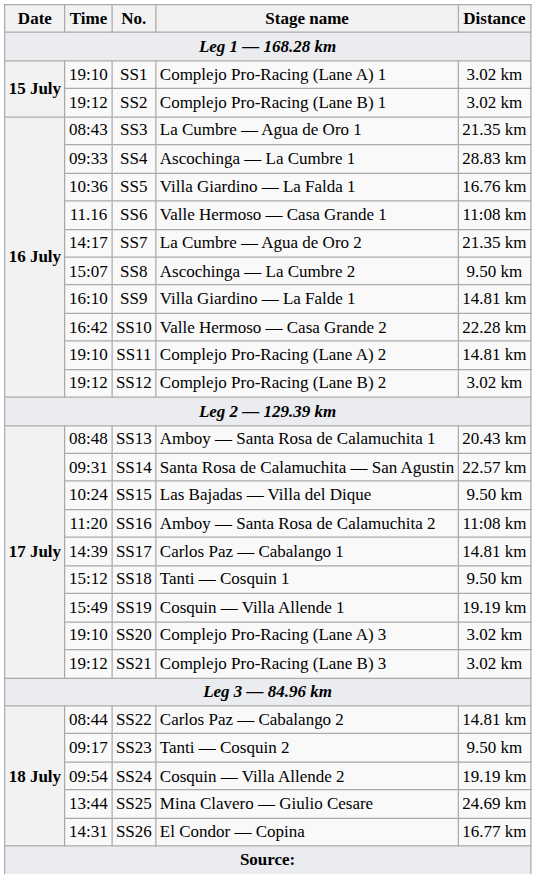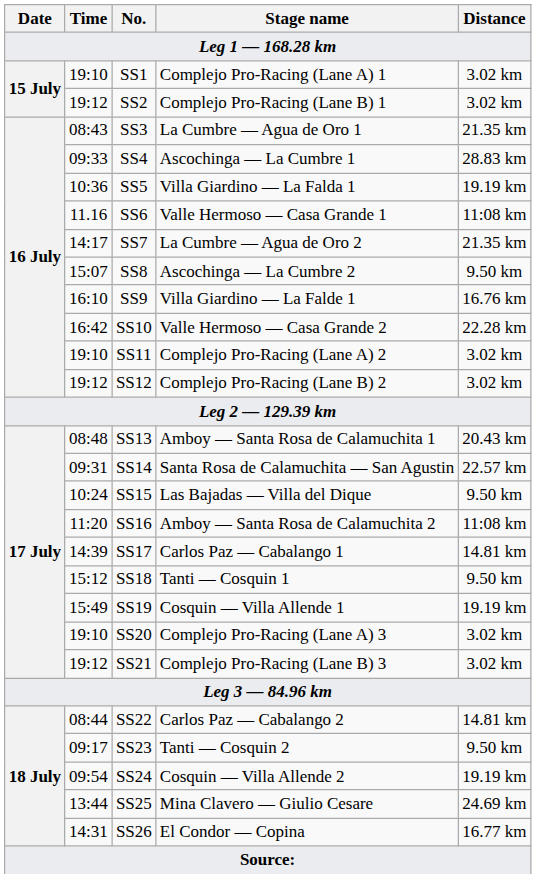 <table class="wikitable" style="font-size: 85%;">
 <tr>
 <th>Date</th>
 <th>Time</th>
 <th>No.</th>
 <th>Stage name</th>
 <th>Distance</th>
 </tr>
 <tr>
 <td style="background-color:#EAECF0; text-align:center" colspan="5"><strong><em>Leg 1 — 168.28 km</em></strong></td>
 </tr>
 <tr>
 <th rowspan="2">15 July</th>
 <td align="center">19:10</td>
 <td align="center">SS1</td>
 <td>Complejo Pro-Racing (Lane A) 1</td>
 <td align="center">3.02 km</td>
 </tr>
 <tr>
 <td align="center">19:12</td>
 <td align="center">SS2</td>
 <td>Complejo Pro-Racing (Lane B) 1</td>
 <td align="center">3.02 km</td>
 </tr>
 <tr>
 <th rowspan="10">16 July</th>
 <td align="center">08:43</td>
 <td align="center">SS3</td>
 <td>La Cumbre — Agua de Oro 1</td>
 <td align="center">21.35 km</td>
 </tr>
 <tr>
 <td align="center">09:33</td>
 <td align="center">SS4</td>
 <td>Ascochinga — La Cumbre 1</td>
 <td align="center">28.83 km</td>
 </tr>
 <tr>
 <td align="center">10:36</td>
 <td align="center">SS5</td>
 <td>Villa Giardino — La Falda 1</td>
-<td align="center">16.76 km</td>
+<td align="center">19.19 km</td>
 </tr>
 <tr>
 <td align="center">11.16</td>
 <td align="center">SS6</td>
 <td>Valle Hermoso — Casa Grande 1</td>
 <td align="center">11:08 km</td>
 </tr>
 <tr>
 <td align="center">14:17</td>
 <td align="center">SS7</td>
 <td>La Cumbre — Agua de Oro 2</td>
 <td align="center">21.35 km</td>
 </tr>
 <tr>
 <td align="center">15:07</td>
 <td align="center">SS8</td>
 <td>Ascochinga — La Cumbre 2</td>
 <td align="center">9.50 km</td>
 </tr>
 <tr>
 <td align="center">16:10</td>
 <td align="center">SS9</td>
 <td>Villa Giardino — La Falde 1</td>
-<td align="center">14.81 km</td>
+<td align="center">16.76 km</td>
 </tr>
 <tr>
 <td align="center">16:42</td>
 <td align="center">SS10</td>
 <td>Valle Hermoso — Casa Grande 2</td>
 <td align="center">22.28 km</td>
 </tr>
 <tr>
 <td align="center">19:10</td>
 <td align="center">SS11</td>
 <td>Complejo Pro-Racing (Lane A) 2</td>
-<td align="center">14.81 km</td>
+<td align="center">3.02 km</td>
 </tr>
 <tr>
 <td align="center">19:12</td>
 <td align="center">SS12</td>
 <td>Complejo Pro-Racing (Lane B) 2</td>
 <td align="center">3.02 km</td>
 </tr>
 <tr>
 <td style="background-color:#EAECF0; text-align:center" colspan="5"><strong><em>Leg 2 — 129.39 km</em></strong></td>
 </tr>
 <tr>
 <th rowspan="9">17 July</th>
 <td align="center">08:48</td>
 <td align="center">SS13</td>
 <td>Amboy — Santa Rosa de Calamuchita 1</td>
 <td align="center">20.43 km</td>
 </tr>
 <tr>
 <td align="center">09:31</td>
 <td align="center">SS14</td>
 <td>Santa Rosa de Calamuchita — San Agustin</td>
 <td align="center">22.57 km</td>
 </tr>
 <tr>
 <td align="center">10:24</td>
 <td align="center">SS15</td>
 <td>Las Bajadas — Villa del Dique</td>
 <td align="center">9.50 km</td>
 </tr>
 <tr>
 <td align="center">11:20</td>
 <td align="center">SS16</td>
 <td>Amboy — Santa Rosa de Calamuchita 2</td>
 <td align="center">11:08 km</td>
 </tr>
 <tr>
 <td align="center">14:39</td>
 <td align="center">SS17</td>
 <td>Carlos Paz — Cabalango 1</td>
 <td align="center">14.81 km</td>
 </tr>
 <tr>
 <td align="center">15:12</td>
 <td align="center">SS18</td>
 <td>Tanti — Cosquin 1</td>
 <td align="center">9.50 km</td>
 </tr>
 <tr>
 <td align="center">15:49</td>
 <td align="center">SS19</td>
 <td>Cosquin — Villa Allende 1</td>
 <td align="center">19.19 km</td>
 </tr>
 <tr>
 <td align="center">19:10</td>
 <td align="center">SS20</td>
 <td>Complejo Pro-Racing (Lane A) 3</td>
 <td align="center">3.02 km</td>
 </tr>
 <tr>
 <td align="center">19:12</td>
 <td align="center">SS21</td>
 <td>Complejo Pro-Racing (Lane B) 3</td>
 <td align="center">3.02 km</td>
 </tr>
 <tr>
 <td style="background-color:#EAECF0; text-align:center" colspan="5"><strong><em>Leg 3 — 84.96 km</em></strong></td>
 </tr>
 <tr>
 <th rowspan="5">18 July</th>
 <td align="center">08:44</td>
 <td align="center">SS22</td>
 <td>Carlos Paz — Cabalango 2</td>
 <td align="center">14.81 km</td>
 </tr>
 <tr>
 <td align="center">09:17</td>
 <td align="center">SS23</td>
 <td>Tanti — Cosquin 2</td>
 <td align="center">9.50 km</td>
 </tr>
 <tr>
 <td align="center">09:54</td>
 <td align="center">SS24</td>
 <td>Cosquin — Villa Allende 2</td>
 <td align="center">19.19 km</td>
 </tr>
 <tr>
 <td align="center">13:44</td>
 <td align="center">SS25</td>
 <td>Mina Clavero — Giulio Cesare</td>
 <td align="center">24.69 km</td>
 </tr>
 <tr>
 <td align="center">14:31</td>
 <td align="center">SS26</td>
 <td>El Condor — Copina</td>
 <td align="center">16.77 km</td>
 </tr>
 <tr>
 <td style="background-color:#EAECF0; text-align:center" colspan="5"><strong>Source:</strong></td>
 </tr>
 </table>
